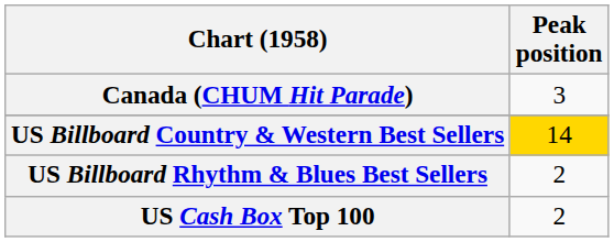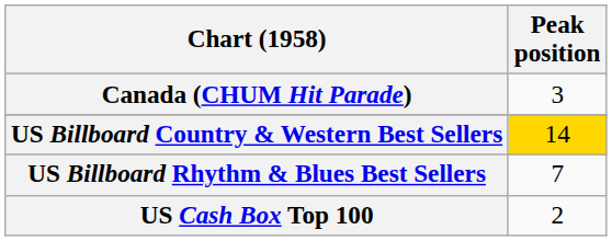 <table class="wikitable sortable plainrowheaders" style="text-align:center">
 <tr>
 <th>Chart (1958)</th>
 <th>Peak<br>position</th>
 </tr>
 <tr>
 <th scope="row">Canada (<a href='#'>CHUM <em>Hit Parade</em></a>)</th>
 <td>3</td>
 </tr>
 <tr>
 </tr>
 <tr>
 </tr>
 <tr>
 <th scope="row">US <em>Billboard</em> <a href='#'>Country & Western Best Sellers</a></th>
 <td align="center" style="background: gold;">14</td>
 </tr>
 <tr>
 <th scope="row">US <em>Billboard</em> <a href='#'>Rhythm & Blues Best Sellers</a></th>
-<td align="center">2</td>
+<td align="center">7</td>
 </tr>
 <tr>
 <th scope="row">US <em><a href='#'>Cash Box</a></em> Top 100</th>
 <td>2</td>
 </tr>
 </table>
